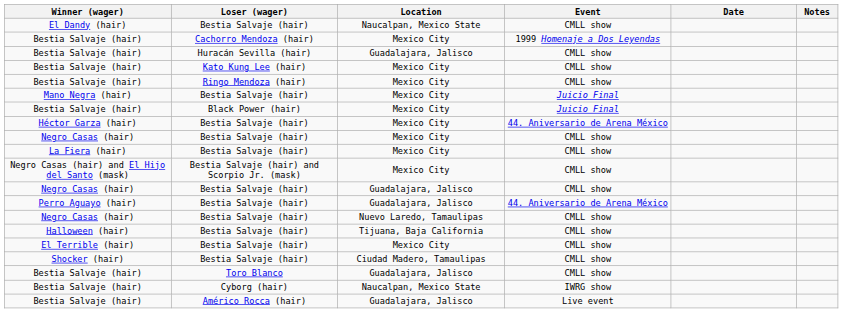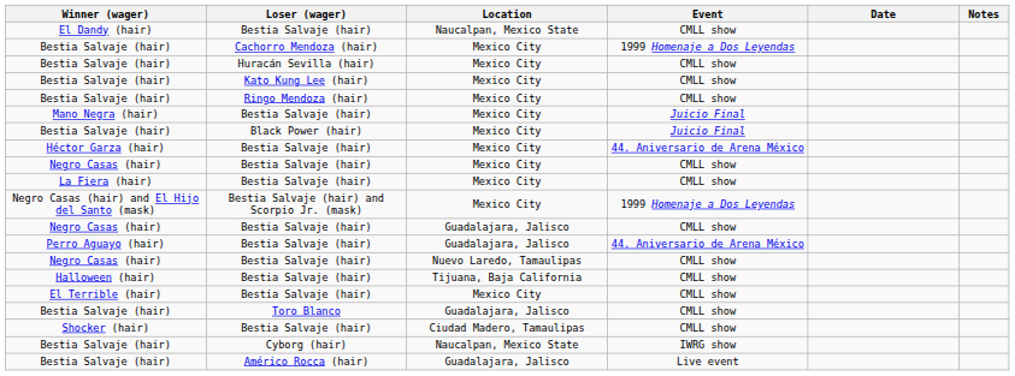 <table class="wikitable sortable" width=100%  style="text-align: center">
 <tr>
 <th width=20% scope="col">Winner (wager)</th>
 <th width=20% scope="col">Loser (wager)</th>
 <th width=20% scope="col">Location</th>
 <th width=20% scope="col">Event</th>
 <th width=15% scope="col">Date</th>
 <th class="unsortable" width=5% scope="col">Notes</th>
 </tr>
 <tr>
 <td><a href='#'>El Dandy</a> (hair)</td>
 <td>Bestia Salvaje (hair)</td>
 <td>Naucalpan, Mexico State</td>
 <td>CMLL show</td>
 <td></td>
 <td></td>
 </tr>
 <tr>
 <td>Bestia Salvaje (hair)</td>
 <td><a href='#'>Cachorro Mendoza</a> (hair)</td>
 <td>Mexico City</td>
 <td>1999 <em><a href='#'>Homenaje a Dos Leyendas</a></em></td>
 <td></td>
 <td></td>
 </tr>
 <tr>
 <td>Bestia Salvaje (hair)</td>
 <td>Huracán Sevilla (hair)</td>
-<td>Guadalajara, Jalisco</td>
+<td>Mexico City</td>
 <td>CMLL show</td>
 <td></td>
 <td></td>
 </tr>
 <tr>
 <td>Bestia Salvaje (hair)</td>
 <td><a href='#'>Kato Kung Lee</a> (hair)</td>
 <td>Mexico City</td>
 <td>CMLL show</td>
 <td></td>
 <td></td>
 </tr>
 <tr>
 <td>Bestia Salvaje (hair)</td>
 <td><a href='#'>Ringo Mendoza</a> (hair)</td>
 <td>Mexico City</td>
 <td>CMLL show</td>
 <td></td>
 <td></td>
 </tr>
 <tr>
 <td><a href='#'>Mano Negra</a> (hair)</td>
 <td>Bestia Salvaje (hair)</td>
 <td>Mexico City</td>
 <td><em><a href='#'>Juicio Final</a></em></td>
 <td></td>
 <td></td>
 </tr>
 <tr>
 <td>Bestia Salvaje (hair)</td>
 <td>Black Power (hair)</td>
 <td>Mexico City</td>
 <td><em><a href='#'>Juicio Final</a></em></td>
 <td></td>
 <td></td>
 </tr>
 <tr>
 <td><a href='#'>Héctor Garza</a> (hair)</td>
 <td>Bestia Salvaje (hair)</td>
 <td>Mexico City</td>
 <td><a href='#'>44. Aniversario de Arena México</a></td>
 <td></td>
 <td></td>
 </tr>
 <tr>
 <td><a href='#'>Negro Casas</a> (hair)</td>
 <td>Bestia Salvaje (hair)</td>
 <td>Mexico City</td>
 <td>CMLL show</td>
 <td></td>
 <td></td>
 </tr>
 <tr>
 <td><a href='#'>La Fiera</a> (hair)</td>
 <td>Bestia Salvaje (hair)</td>
 <td>Mexico City</td>
 <td>CMLL show</td>
 <td></td>
 <td></td>
 </tr>
 <tr>
 <td>Negro Casas (hair) and <a href='#'>El Hijo del Santo</a> (mask)</td>
 <td>Bestia Salvaje (hair) and Scorpio Jr. (mask)</td>
 <td>Mexico City</td>
-<td>CMLL show</td>
+<td>1999 <em><a href='#'>Homenaje a Dos Leyendas</a></em></td>
 <td></td>
 <td></td>
 </tr>
 <tr>
 <td><a href='#'>Negro Casas</a> (hair)</td>
 <td>Bestia Salvaje (hair)</td>
 <td>Guadalajara, Jalisco</td>
 <td>CMLL show</td>
 <td></td>
 <td></td>
 </tr>
 <tr>
 <td><a href='#'>Perro Aguayo</a> (hair)</td>
 <td>Bestia Salvaje (hair)</td>
 <td>Guadalajara, Jalisco</td>
 <td><a href='#'>44. Aniversario de Arena México</a></td>
 <td></td>
 <td></td>
 </tr>
 <tr>
 <td><a href='#'>Negro Casas</a> (hair)</td>
 <td>Bestia Salvaje (hair)</td>
 <td>Nuevo Laredo, Tamaulipas</td>
 <td>CMLL show</td>
 <td></td>
 <td></td>
 </tr>
 <tr>
 <td><a href='#'>Halloween</a> (hair)</td>
 <td>Bestia Salvaje (hair)</td>
 <td>Tijuana, Baja California</td>
 <td>CMLL show</td>
 <td></td>
 <td></td>
 </tr>
 <tr>
 <td><a href='#'>El Terrible</a> (hair)</td>
 <td>Bestia Salvaje (hair)</td>
 <td>Mexico City</td>
 <td>CMLL show</td>
 <td></td>
 <td></td>
 </tr>
 <tr>
-<td><a href='#'>Shocker</a> (hair)</td>
 <td>Bestia Salvaje (hair)</td>
-<td>Ciudad Madero, Tamaulipas</td>
+<td><a href='#'>Toro Blanco</a></td>
+<td>Guadalajara, Jalisco</td>
 <td>CMLL show</td>
 <td></td>
 <td></td>
 </tr>
 <tr>
+<td><a href='#'>Shocker</a> (hair)</td>
 <td>Bestia Salvaje (hair)</td>
-<td><a href='#'>Toro Blanco</a></td>
-<td>Guadalajara, Jalisco</td>
+<td>Ciudad Madero, Tamaulipas</td>
 <td>CMLL show</td>
 <td></td>
 <td></td>
 </tr>
 <tr>
 <td>Bestia Salvaje (hair)</td>
 <td>Cyborg (hair)</td>
 <td>Naucalpan, Mexico State</td>
 <td>IWRG show</td>
 <td></td>
 <td></td>
 </tr>
 <tr>
 <td>Bestia Salvaje (hair)</td>
 <td><a href='#'>Américo Rocca</a> (hair)</td>
 <td>Guadalajara, Jalisco</td>
 <td>Live event</td>
 <td></td>
 <td></td>
 </tr>
 </table>
